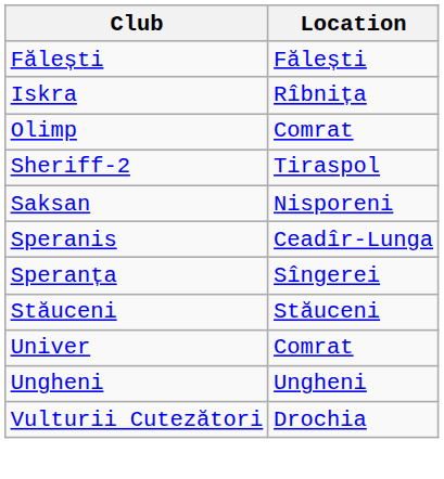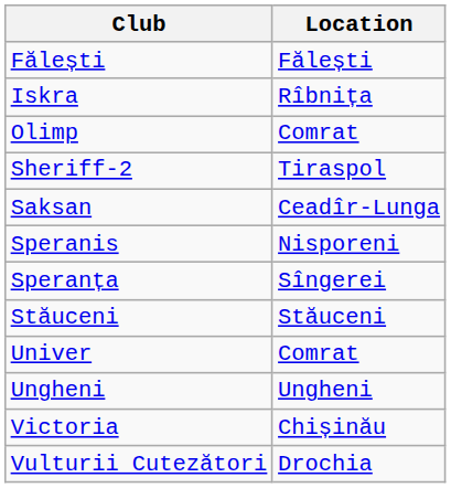 <table class="wikitable sortable">
 <tr>
 <th>Club</th>
 <th>Location</th>
 </tr>
 <tr>
 <td><a href='#'>Fălești</a></td>
 <td><a href='#'>Fălești</a></td>
 </tr>
 <tr>
 <td><a href='#'>Iskra</a></td>
 <td><a href='#'>Rîbnița</a></td>
 </tr>
 <tr>
 <td><a href='#'>Olimp</a></td>
 <td><a href='#'>Comrat</a></td>
 </tr>
 <tr>
 <td><a href='#'>Sheriff-2</a></td>
 <td><a href='#'>Tiraspol</a></td>
 </tr>
 <tr>
 <td><a href='#'>Saksan</a></td>
-<td><a href='#'>Nisporeni</a></td>
+<td><a href='#'>Ceadîr-Lunga</a></td>
 </tr>
 <tr>
 <td><a href='#'>Speranis</a></td>
-<td><a href='#'>Ceadîr-Lunga</a></td>
+<td><a href='#'>Nisporeni</a></td>
 </tr>
 <tr>
 <td><a href='#'>Speranța</a></td>
 <td><a href='#'>Sîngerei</a></td>
 </tr>
 <tr>
 <td><a href='#'>Stăuceni</a></td>
 <td><a href='#'>Stăuceni</a></td>
 </tr>
 <tr>
 <td><a href='#'>Univer</a></td>
 <td><a href='#'>Comrat</a></td>
 </tr>
 <tr>
 <td><a href='#'>Ungheni</a></td>
 <td><a href='#'>Ungheni</a></td>
 </tr>
 <tr>
+<td><a href='#'>Victoria</a></td>
+<td><a href='#'>Chișinău</a></td>
+</tr>
+<tr>
 <td><a href='#'>Vulturii Cutezători</a></td>
 <td><a href='#'>Drochia</a></td>
 </tr>
 </table>
